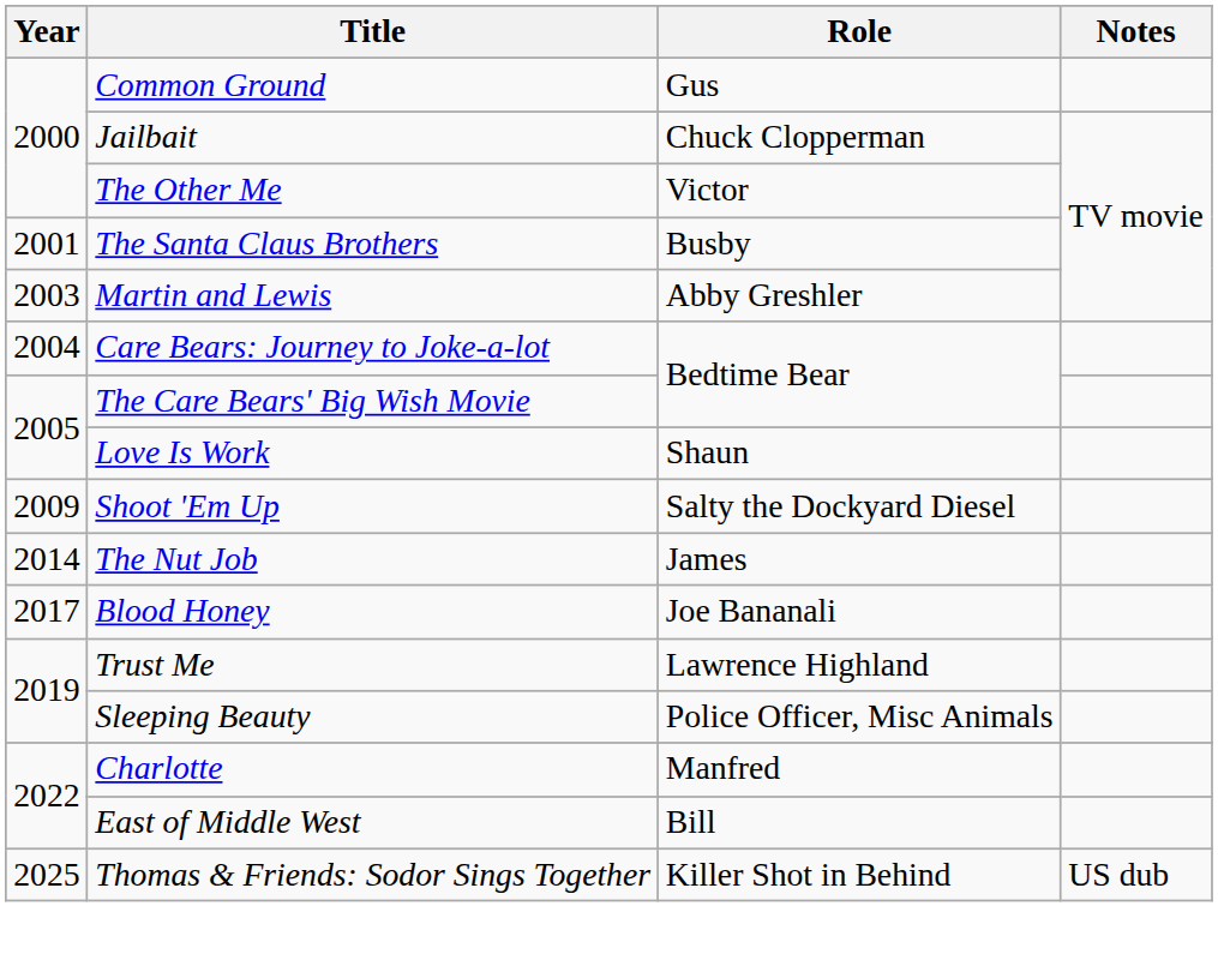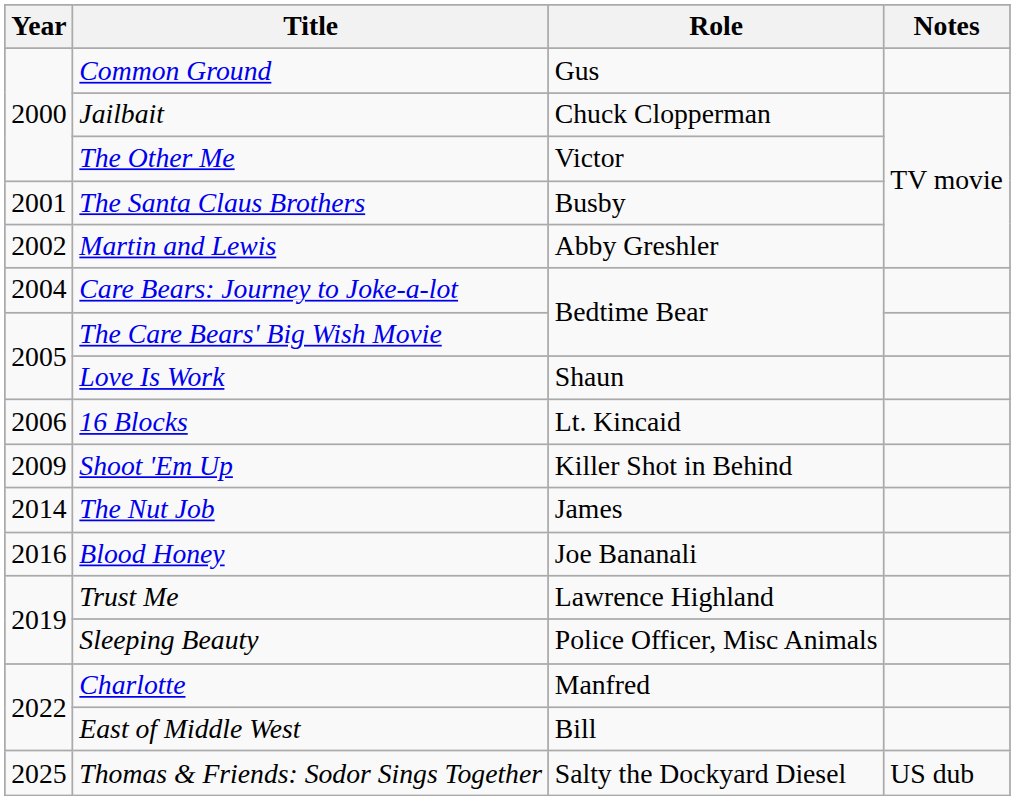 <table class="wikitable sortable">
 <tr>
 <th>Year</th>
 <th>Title</th>
 <th>Role</th>
 <th ! class="unsortable">Notes</th>
 </tr>
 <tr>
 <td rowspan="3">2000</td>
 <td><em><a href='#'>Common Ground</a></em></td>
 <td>Gus</td>
 <td></td>
 </tr>
 <tr>
 <td><em>Jailbait</em></td>
 <td>Chuck Clopperman</td>
 <td rowspan="4">TV movie</td>
 </tr>
 <tr>
 <td data-sort-value="Other Me, The"><em><a href='#'>The Other Me</a></em></td>
 <td>Victor</td>
 </tr>
 <tr>
 <td>2001</td>
 <td data-sort-value="Santa Claus Brothers, The"><em><a href='#'>The Santa Claus Brothers</a></em></td>
 <td>Busby</td>
 </tr>
 <tr>
-<td>2003</td>
+<td>2002</td>
 <td><em><a href='#'>Martin and Lewis</a></em></td>
 <td>Abby Greshler</td>
 </tr>
 <tr>
 <td>2004</td>
 <td><em><a href='#'>Care Bears: Journey to Joke-a-lot</a></em></td>
 <td rowspan="2">Bedtime Bear</td>
 <td></td>
 </tr>
 <tr>
 <td rowspan="2">2005</td>
 <td data-sort-value="Care Bears' Big Wish Movie, The"><em><a href='#'>The Care Bears' Big Wish Movie</a></em></td>
 <td></td>
 </tr>
 <tr>
 <td><em><a href='#'>Love Is Work</a></em></td>
 <td>Shaun</td>
 <td></td>
 </tr>
 <tr>
+<td>2006</td>
+<td><em><a href='#'>16 Blocks</a></em></td>
+<td>Lt. Kincaid</td>
+<td></td>
+</tr>
+<tr>
 <td>2009</td>
 <td><em><a href='#'>Shoot 'Em Up</a></em></td>
-<td>Salty the Dockyard Diesel</td>
+<td>Killer Shot in Behind</td>
 <td></td>
 </tr>
 <tr>
 <td>2014</td>
 <td data-sort-value="Nut Job, The"><em><a href='#'>The Nut Job</a></em></td>
 <td>James</td>
 <td></td>
 </tr>
 <tr>
-<td>2017</td>
+<td>2016</td>
 <td><em><a href='#'>Blood Honey</a></em></td>
 <td>Joe Bananali</td>
 <td></td>
 </tr>
 <tr>
 <td rowspan="2">2019</td>
 <td><em>Trust Me</em></td>
 <td>Lawrence Highland</td>
 <td></td>
 </tr>
 <tr>
 <td><em>Sleeping Beauty</em></td>
 <td>Police Officer, Misc Animals</td>
 <td></td>
 </tr>
 <tr>
 <td rowspan="2">2022</td>
 <td><em><a href='#'>Charlotte</a></em></td>
 <td>Manfred</td>
 <td></td>
 </tr>
 <tr>
 <td><em>East of Middle West</em></td>
 <td>Bill</td>
 <td></td>
 </tr>
 <tr>
 <td>2025</td>
 <td><em>Thomas & Friends: Sodor Sings Together</em></td>
-<td>Killer Shot in Behind</td>
+<td>Salty the Dockyard Diesel</td>
 <td>US dub</td>
 </tr>
 </table>
